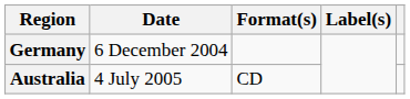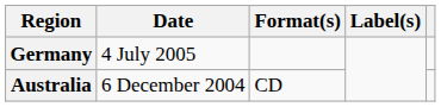 <table class="wikitable plainrowheaders">
 <tr>
 <th scope="col">Region</th>
 <th scope="col">Date</th>
 <th scope="col">Format(s)</th>
 <th scope="col">Label(s)</th>
 <th scope="col"></th>
 </tr>
 <tr>
 <th scope="row">Germany</th>
-<td>6 December 2004</td>
+<td>4 July 2005</td>
 <td></td>
 <td rowspan="2"></td>
 <td></td>
 </tr>
 <tr>
 <th scope="row">Australia</th>
-<td>4 July 2005</td>
+<td>6 December 2004</td>
 <td>CD</td>
 <td></td>
 </tr>
 </table>
